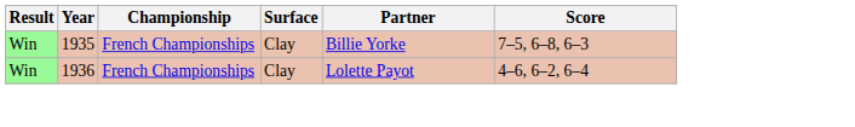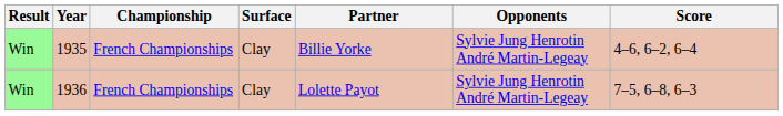 <table class="sortable wikitable">
 <tr>
 <th>Result</th>
 <th>Year</th>
 <th style="width:150px">Championship</th>
 <th style="width:50px">Surface</th>
 <th style="width:160px">Partner</th>
+<th style="width:160px">Opponents</th>
 <th style="width:170px" class="unsortable">Score</th>
 </tr>
 <tr style="background:#ebc2af;">
 <td style="background:#98fb98;">Win</td>
 <td>1935</td>
 <td><a href='#'>French Championships</a></td>
 <td>Clay</td>
 <td> <a href='#'>Billie Yorke</a></td>
-<td>7–5, 6–8, 6–3</td>
+<td> <a href='#'>Sylvie Jung Henrotin</a> <br>  <a href='#'>André Martin-Legeay</a></td>
+<td>4–6, 6–2, 6–4</td>
 </tr>
 <tr style="background:#ebc2af;">
 <td style="background:#98fb98;">Win</td>
 <td>1936</td>
 <td><a href='#'>French Championships</a></td>
 <td>Clay</td>
 <td> <a href='#'>Lolette Payot</a></td>
-<td>4–6, 6–2, 6–4</td>
+<td> <a href='#'>Sylvie Jung Henrotin</a> <br>  <a href='#'>André Martin-Legeay</a></td>
+<td>7–5, 6–8, 6–3</td>
 </tr>
 </table>
